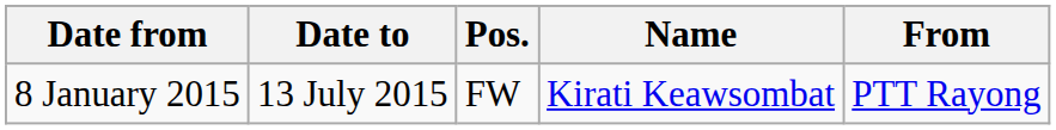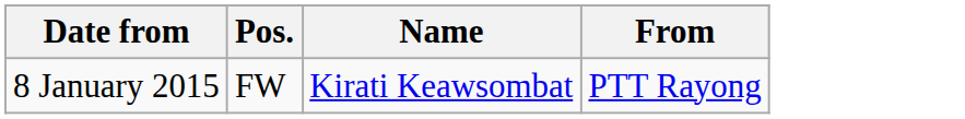 <table class="wikitable">
 <tr>
 <th>Date from</th>
-<th>Date to</th>
 <th>Pos.</th>
 <th>Name</th>
 <th>From</th>
 </tr>
 <tr>
 <td>8 January 2015</td>
-<td>13 July 2015</td>
 <td>FW</td>
 <td> <a href='#'>Kirati Keawsombat</a></td>
 <td> <a href='#'>PTT Rayong</a></td>
 </tr>
 </table>
